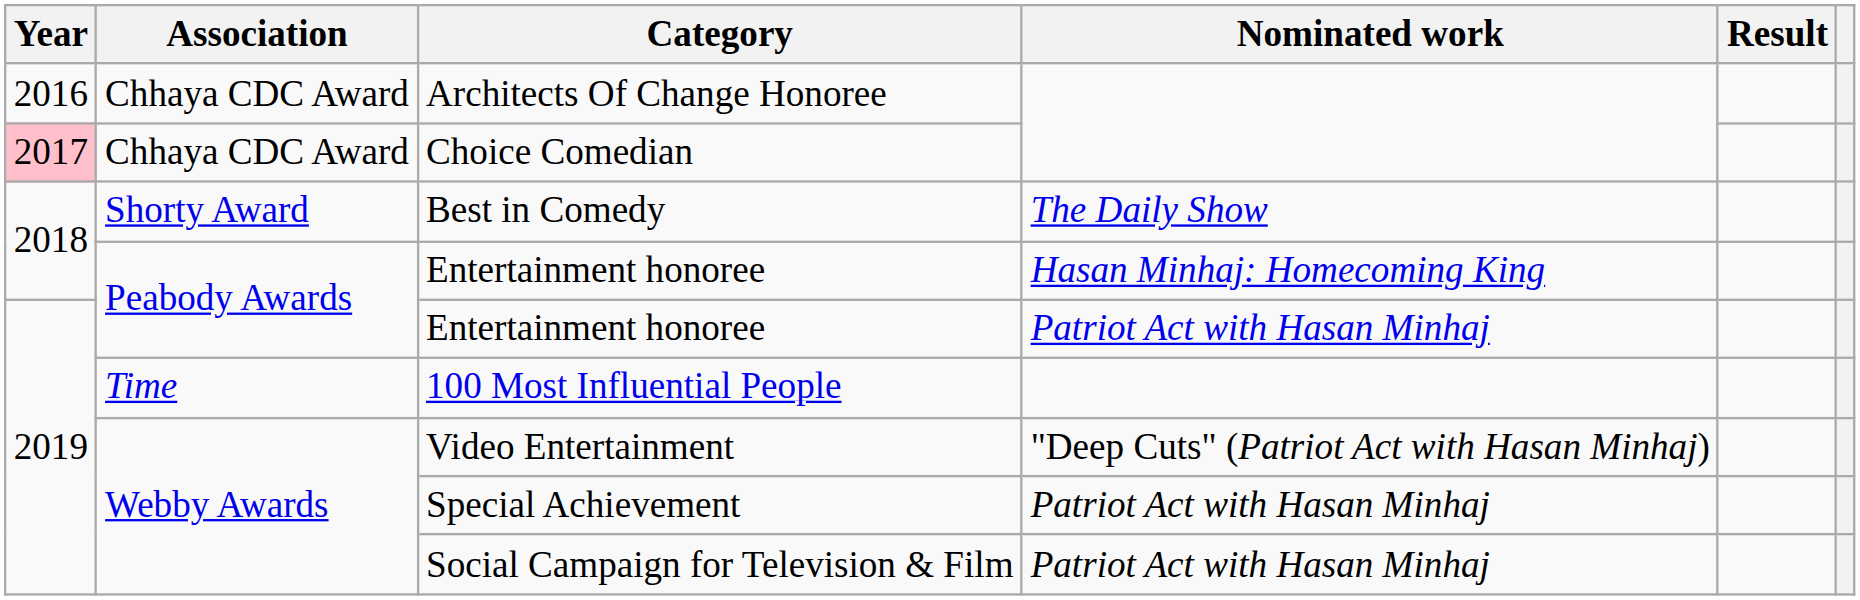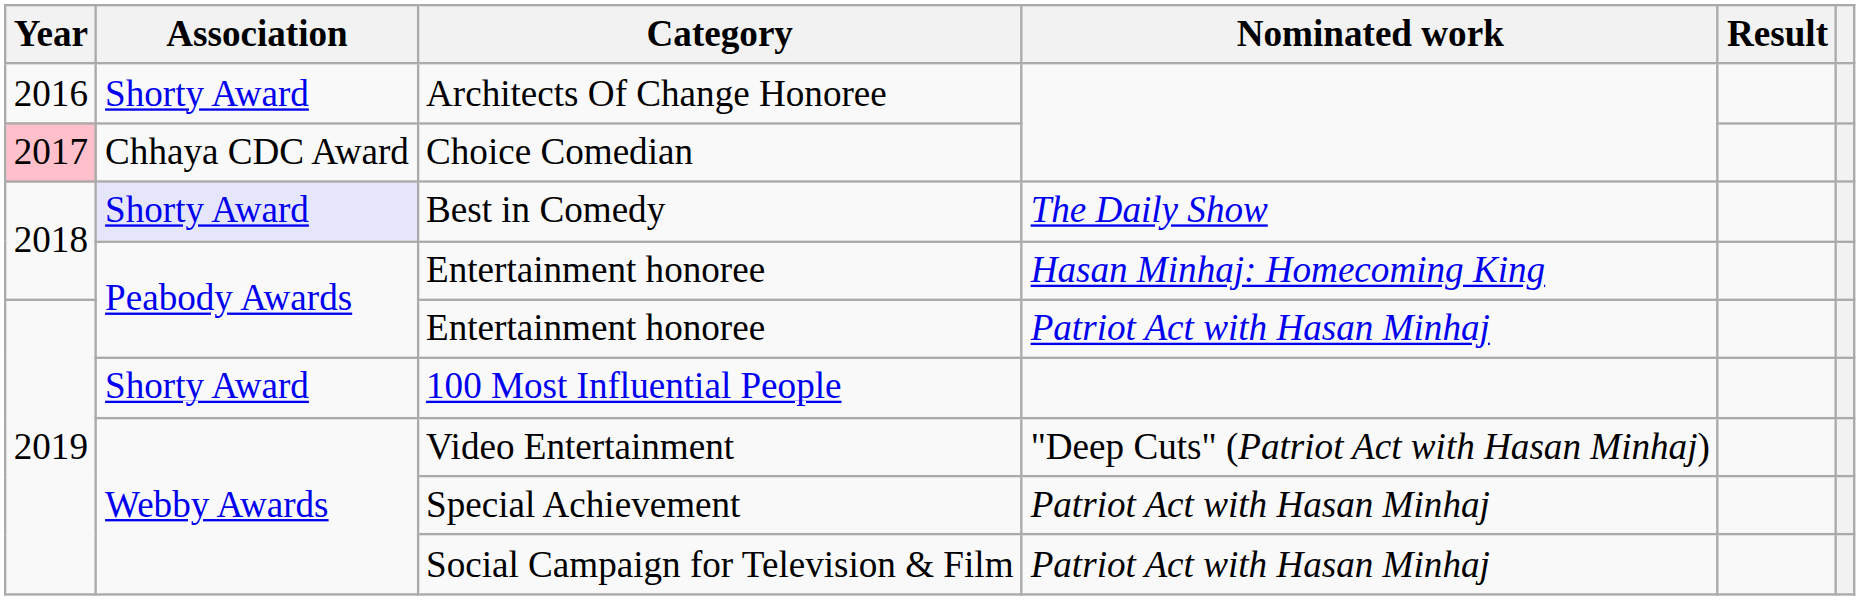 <table class="wikitable">
 <tr>
 <th>Year</th>
 <th>Association</th>
 <th>Category</th>
 <th>Nominated work</th>
 <th>Result</th>
 <th></th>
 </tr>
 <tr>
 <td>2016</td>
-<td>Chhaya CDC Award</td>
+<td><a href='#'>Shorty Award</a></td>
 <td>Architects Of Change Honoree</td>
 <td rowspan="2"></td>
 <td></td>
 <th style="text-align:center;"></th>
 </tr>
 <tr>
 <td style="background: pink;">2017</td>
 <td>Chhaya CDC Award</td>
 <td>Choice Comedian</td>
 <td></td>
 <th style="text-align:center;"></th>
 </tr>
 <tr>
 <td rowspan="2">2018</td>
-<td><a href='#'>Shorty Award</a></td>
+<td style="background: lavender;"><a href='#'>Shorty Award</a></td>
 <td>Best in Comedy</td>
 <td><em><a href='#'>The Daily Show</a></em></td>
 <td></td>
 <th style="text-align:center;"></th>
 </tr>
 <tr>
 <td rowspan="2"><a href='#'>Peabody Awards</a></td>
 <td>Entertainment honoree</td>
 <td><em><a href='#'>Hasan Minhaj: Homecoming King</a></em></td>
 <td></td>
 <th style="text-align:center;"></th>
 </tr>
 <tr>
 <td rowspan="5">2019</td>
 <td>Entertainment honoree</td>
 <td><em><a href='#'>Patriot Act with Hasan Minhaj</a></em></td>
 <td></td>
 <th style="text-align:center;"></th>
 </tr>
 <tr>
-<td><em><a href='#'>Time</a></em></td>
+<td><a href='#'>Shorty Award</a></td>
 <td><a href='#'>100 Most Influential People</a></td>
 <td></td>
 <td></td>
 <th style="text-align:center;"></th>
 </tr>
 <tr>
 <td rowspan="3"><a href='#'>Webby Awards</a></td>
 <td>Video Entertainment</td>
 <td>"Deep Cuts" (<em>Patriot Act with Hasan Minhaj</em>)</td>
 <td></td>
 <th style="text-align:center;"></th>
 </tr>
 <tr>
 <td>Special Achievement</td>
 <td><em>Patriot Act with Hasan Minhaj</em></td>
 <td></td>
 <th style="text-align:center;"></th>
 </tr>
 <tr>
 <td>Social Campaign for Television & Film</td>
 <td><em>Patriot Act with Hasan Minhaj</em></td>
 <td></td>
 <th style="text-align:center;"></th>
 </tr>
 </table>
